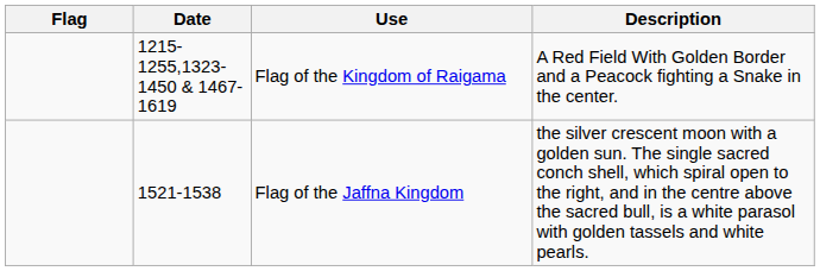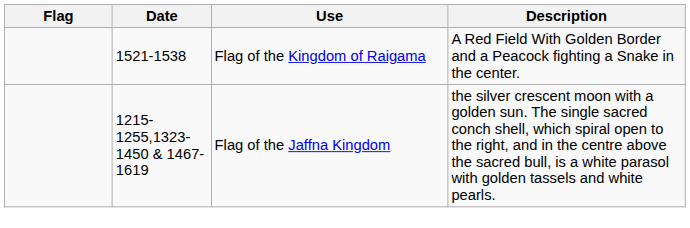 <table class="wikitable">
 <tr>
 <th style="width:110px;">Flag</th>
 <th style="width:100px;">Date</th>
 <th style="width:250px;">Use</th>
 <th style="width:250px;">Description</th>
 </tr>
 <tr>
 <td></td>
-<td>1215-1255,1323-1450 & 1467-1619</td>
+<td>1521-1538</td>
 <td>Flag of the <a href='#'>Kingdom of Raigama</a></td>
 <td>A Red Field With Golden Border and a Peacock fighting a Snake in the center.</td>
 </tr>
 <tr>
 <td></td>
-<td>1521-1538</td>
+<td>1215-1255,1323-1450 & 1467-1619</td>
 <td>Flag of the <a href='#'>Jaffna Kingdom</a></td>
 <td>the silver crescent moon with a golden sun. The single sacred conch shell, which spiral open to the right, and in the centre above the sacred bull, is a white parasol with golden tassels and white pearls.</td>
 </tr>
 </table>
